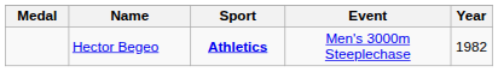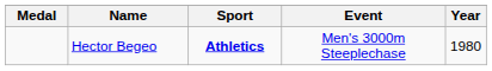 <table class="wikitable"  style="font-size:100%;  text-align:center;">
 <tr>
 </tr>
 <tr>
 <th width="65">Medal</th>
 <th width="130">Name</th>
 <th width="100">Sport</th>
 <th width="180">Event</th>
 <th width="40">Year</th>
 </tr>
 <tr>
 <td></td>
 <td align=left><a href='#'>Hector Begeo</a></td>
 <td><strong><a href='#'>Athletics</a></strong></td>
 <td><a href='#'>Men's 3000m Steeplechase</a></td>
-<td>1982</td>
+<td>1980</td>
 </tr>
 </table>
